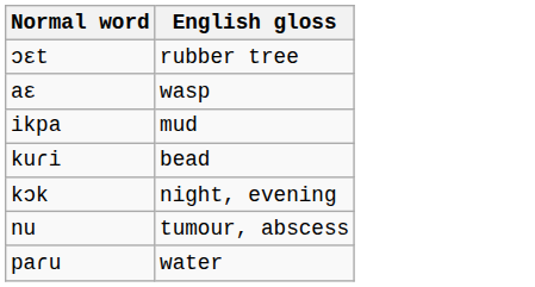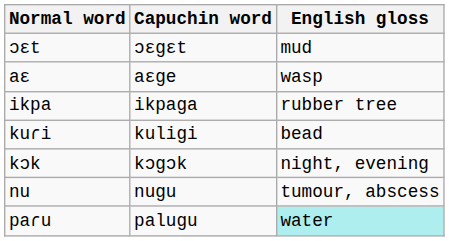 <table class="wikitable">
 <tr>
 <th>Normal word</th>
+<th>Capuchin word</th>
 <th>English gloss</th>
 </tr>
 <tr>
 <td>ɔɛt</td>
-<td>rubber tree</td>
+<td>ɔɛgɛt</td>
+<td>mud</td>
 </tr>
 <tr>
 <td>aɛ</td>
+<td>aɛge</td>
 <td>wasp</td>
 </tr>
 <tr>
 <td>ikpa</td>
-<td>mud</td>
+<td>ikpaga</td>
+<td>rubber tree</td>
 </tr>
 <tr>
 <td>kuɾi</td>
+<td>kuligi</td>
 <td>bead</td>
 </tr>
 <tr>
 <td>kɔk</td>
+<td>kɔgɔk</td>
 <td>night, evening</td>
 </tr>
 <tr>
 <td>nu</td>
+<td>nugu</td>
 <td>tumour, abscess</td>
 </tr>
 <tr>
 <td>paɾu</td>
-<td>water</td>
+<td>palugu</td>
+<td style="background: paleturquoise;">water</td>
 </tr>
 </table>
